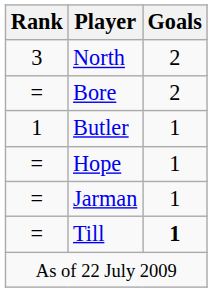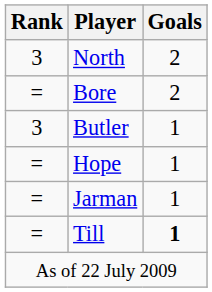 <table class="wikitable" style="text-align:center;margin-left:1em;float:right">
 <tr>
 <th>Rank</th>
 <th>Player</th>
 <th>Goals</th>
 </tr>
 <tr>
 <td>3</td>
 <td style="text-align:left;"> <a href='#'>North</a></td>
 <td>2</td>
 </tr>
 <tr>
 <td>=</td>
 <td style="text-align:left;"> <a href='#'>Bore</a></td>
 <td>2</td>
 </tr>
 <tr>
-<td>1</td>
+<td>3</td>
 <td style="text-align:left;"> <a href='#'>Butler</a></td>
 <td>1</td>
 </tr>
 <tr>
 <td>=</td>
 <td style="text-align:left;"> <a href='#'>Hope</a></td>
 <td>1</td>
 </tr>
 <tr>
 <td>=</td>
 <td style="text-align:left;"> <a href='#'>Jarman</a></td>
 <td>1</td>
 </tr>
 <tr>
 <td>=</td>
 <td style="text-align:left;"> <a href='#'>Till</a></td>
 <td><strong>1</strong></td>
 </tr>
 <tr>
 <td colspan="3"><small>As of 22 July 2009</small></td>
 </tr>
 </table>
